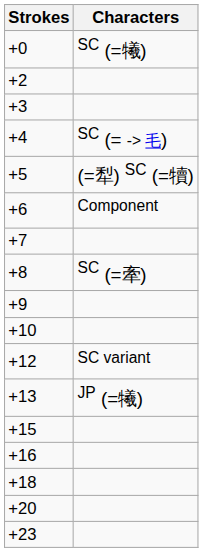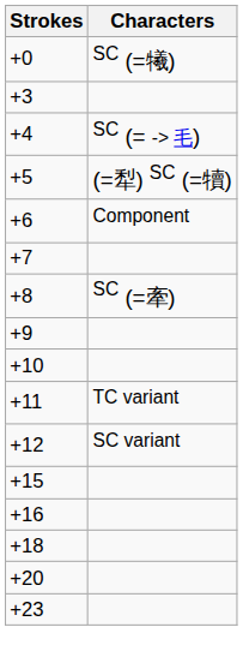 <table class="wikitable">
 <tr>
 <th>Strokes</th>
 <th>Characters</th>
 </tr>
 <tr>
 <td>+0</td>
 <td style="font-size: large;">    <sup>SC</sup> (=犧)</td>
-</tr>
-<tr>
-<td>+2</td>
-<td style="font-size: large;">  </td>
 </tr>
 <tr>
 <td>+3</td>
 <td style="font-size: large;">    </td>
 </tr>
 <tr>
 <td>+4</td>
 <td style="font-size: large;"> <sup>SC</sup> (= <small>-> <a href='#'>毛</a></small>)      </td>
 </tr>
 <tr>
 <td>+5</td>
 <td style="font-size: large;">  (=犁)        <sup>SC</sup> (=犢) </td>
 </tr>
 <tr>
 <td>+6</td>
 <td style="font-size: large;"> <sup>Component</sup></td>
 </tr>
 <tr>
 <td>+7</td>
 <td style="font-size: large;">     </td>
 </tr>
 <tr>
 <td>+8</td>
 <td style="font-size: large;">        <sup>SC</sup> (=牽)</td>
 </tr>
 <tr>
 <td>+9</td>
 <td style="font-size: large;">     </td>
 </tr>
 <tr>
 <td>+10</td>
 <td style="font-size: large;">     </td>
 </tr>
 <tr>
+<td>+11</td>
+<td style="font-size: large;">    <sup>TC variant</sup></td>
+</tr>
+<tr>
 <td>+12</td>
 <td style="font-size: large;">   <sup>SC variant</sup></td>
-</tr>
-<tr>
-<td>+13</td>
-<td style="font-size: large;"><sup>JP</sup> (=犧)</td>
 </tr>
 <tr>
 <td>+15</td>
 <td style="font-size: large;">     </td>
 </tr>
 <tr>
 <td>+16</td>
 <td style="font-size: large;"> </td>
 </tr>
 <tr>
 <td>+18</td>
 <td style="font-size: large;"></td>
 </tr>
 <tr>
 <td>+20</td>
 <td style="font-size: large;"></td>
 </tr>
 <tr>
 <td>+23</td>
 <td style="font-size: large;"></td>
 </tr>
 </table>
